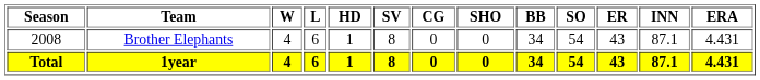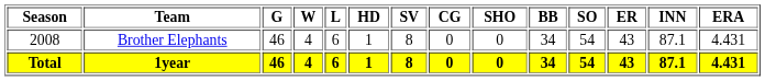 <table border=1 width="800px">
 <tr align=middle>
 <th>Season</th>
 <th>Team</th>
+<th>G</th>
 <th>W</th>
 <th>L</th>
 <th>HD</th>
 <th>SV</th>
 <th>CG</th>
 <th>SHO</th>
 <th>BB</th>
 <th>SO</th>
 <th>ER</th>
 <th>INN</th>
 <th>ERA</th>
 </tr>
 <tr align="center">
 <td>2008</td>
 <td><a href='#'>Brother Elephants</a></td>
+<td>46</td>
 <td>4</td>
 <td>6</td>
 <td>1</td>
 <td>8</td>
 <td>0</td>
 <td>0</td>
 <td>34</td>
 <td>54</td>
 <td>43</td>
 <td>87.1</td>
 <td>4.431</td>
 </tr>
 <tr align=middle style="color:black; background-color:yellow">
 <th>Total</th>
 <th>1year</th>
+<th>46</th>
 <th>4</th>
 <th>6</th>
 <th>1</th>
 <th>8</th>
 <th>0</th>
 <th>0</th>
 <th>34</th>
 <th>54</th>
 <th>43</th>
 <th>87.1</th>
 <th>4.431</th>
 </tr>
 </table>
